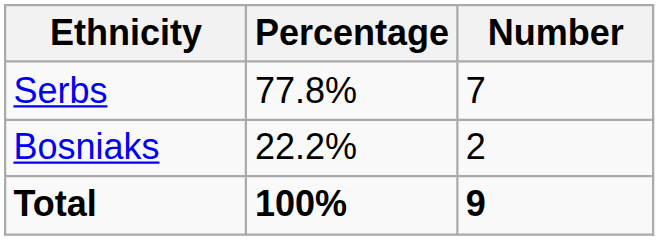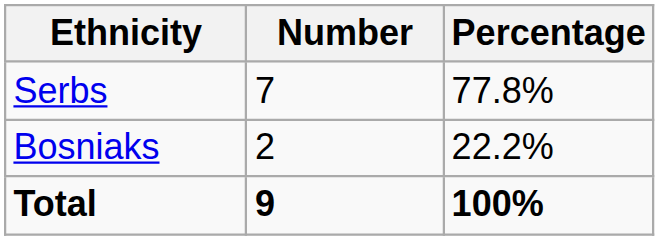 <table class="wikitable">
 <tr>
 <th width="100px">Ethnicity</th>
+<th width="80px">Number</th>
 <th width="80px">Percentage</th>
-<th width="80px">Number</th>
 </tr>
 <tr>
 <td><a href='#'>Serbs</a></td>
+<td>7</td>
 <td>77.8%</td>
-<td>7</td>
 </tr>
 <tr>
 <td><a href='#'>Bosniaks</a></td>
+<td>2</td>
 <td>22.2%</td>
-<td>2</td>
 </tr>
 <tr>
 <td><strong>Total</strong></td>
+<td><strong>9</strong></td>
 <td><strong>100%</strong></td>
-<td><strong>9</strong></td>
 </tr>
 </table>
